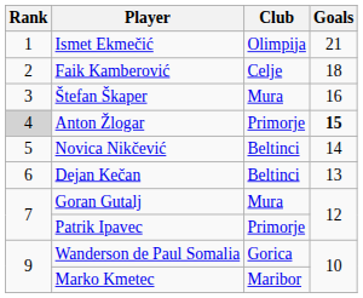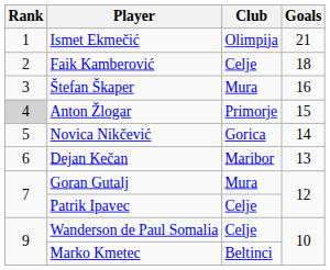 <table class="wikitable" style="text-align:left">
 <tr>
 <th>Rank</th>
 <th>Player</th>
 <th>Club</th>
 <th>Goals</th>
 </tr>
 <tr>
 <td align="center">1</td>
 <td> <a href='#'>Ismet Ekmečić</a></td>
 <td><a href='#'>Olimpija</a></td>
 <td rowspan=1 align=center>21</td>
 </tr>
 <tr>
 <td align="center">2</td>
 <td> <a href='#'>Faik Kamberović</a></td>
 <td><a href='#'>Celje</a></td>
 <td rowspan=1 align=center>18</td>
 </tr>
 <tr>
 <td align="center">3</td>
 <td> <a href='#'>Štefan Škaper</a></td>
 <td><a href='#'>Mura</a></td>
 <td rowspan=1 align=center>16</td>
 </tr>
 <tr>
 <td align="center" style="background: lightgrey;">4</td>
 <td> <a href='#'>Anton Žlogar</a></td>
 <td><a href='#'>Primorje</a></td>
-<td rowspan=1 align=center><strong>15</strong></td>
+<td rowspan=1 align=center>15</td>
 </tr>
 <tr>
 <td align="center">5</td>
 <td> <a href='#'>Novica Nikčević</a></td>
-<td><a href='#'>Beltinci</a></td>
+<td><a href='#'>Gorica</a></td>
 <td rowspan=1 align=center>14</td>
 </tr>
 <tr>
 <td align="center">6</td>
 <td> <a href='#'>Dejan Kečan</a></td>
-<td><a href='#'>Beltinci</a></td>
+<td><a href='#'>Maribor</a></td>
 <td rowspan=1 align=center>13</td>
 </tr>
 <tr>
 <td rowspan=2 align="center">7</td>
 <td> <a href='#'>Goran Gutalj</a></td>
 <td><a href='#'>Mura</a></td>
 <td rowspan=2 align=center>12</td>
 </tr>
 <tr>
 <td> <a href='#'>Patrik Ipavec</a></td>
-<td><a href='#'>Primorje</a></td>
+<td><a href='#'>Celje</a></td>
 </tr>
 <tr>
 <td rowspan=2 align="center">9</td>
 <td> <a href='#'>Wanderson de Paul Somalia</a></td>
-<td><a href='#'>Gorica</a></td>
+<td><a href='#'>Celje</a></td>
 <td rowspan=2 align=center>10</td>
 </tr>
 <tr>
 <td> <a href='#'>Marko Kmetec</a></td>
-<td><a href='#'>Maribor</a></td>
+<td><a href='#'>Beltinci</a></td>
 </tr>
 </table>
